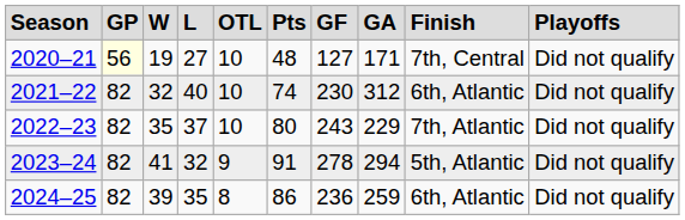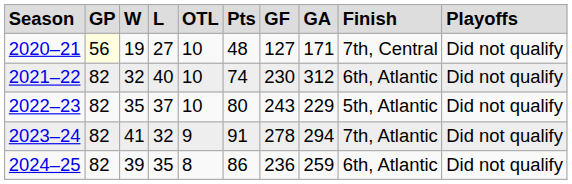 <table class="wikitable">
 <tr style="font-weight:bold; background-color:#DDDDDD">
 <td>Season</td>
 <td>GP</td>
 <td>W</td>
 <td>L</td>
 <td>OTL</td>
 <td>Pts</td>
 <td>GF</td>
 <td>GA</td>
 <td>Finish</td>
 <td>Playoffs</td>
 </tr>
 <tr>
 <td><a href='#'>2020–21</a></td>
 <td style="background: lightyellow;">56</td>
 <td>19</td>
 <td>27</td>
 <td>10</td>
 <td>48</td>
 <td>127</td>
 <td>171</td>
 <td>7th, Central</td>
 <td>Did not qualify</td>
 </tr>
 <tr style="background:#eee;">
 <td><a href='#'>2021–22</a></td>
 <td>82</td>
 <td>32</td>
 <td>40</td>
 <td>10</td>
 <td>74</td>
 <td>230</td>
 <td>312</td>
 <td>6th, Atlantic</td>
 <td>Did not qualify</td>
 </tr>
 <tr>
 <td><a href='#'>2022–23</a></td>
 <td>82</td>
 <td>35</td>
 <td>37</td>
 <td>10</td>
 <td>80</td>
 <td>243</td>
 <td>229</td>
-<td>7th, Atlantic</td>
+<td>5th, Atlantic</td>
 <td>Did not qualify</td>
 </tr>
 <tr style="background:#eee;">
 <td><a href='#'>2023–24</a></td>
 <td>82</td>
 <td>41</td>
 <td>32</td>
 <td>9</td>
 <td>91</td>
 <td>278</td>
 <td>294</td>
-<td>5th, Atlantic</td>
+<td>7th, Atlantic</td>
 <td>Did not qualify</td>
 </tr>
 <tr>
 <td><a href='#'>2024–25</a></td>
 <td>82</td>
 <td>39</td>
 <td>35</td>
 <td>8</td>
 <td>86</td>
 <td>236</td>
 <td>259</td>
 <td>6th, Atlantic</td>
 <td>Did not qualify</td>
 </tr>
 </table>
